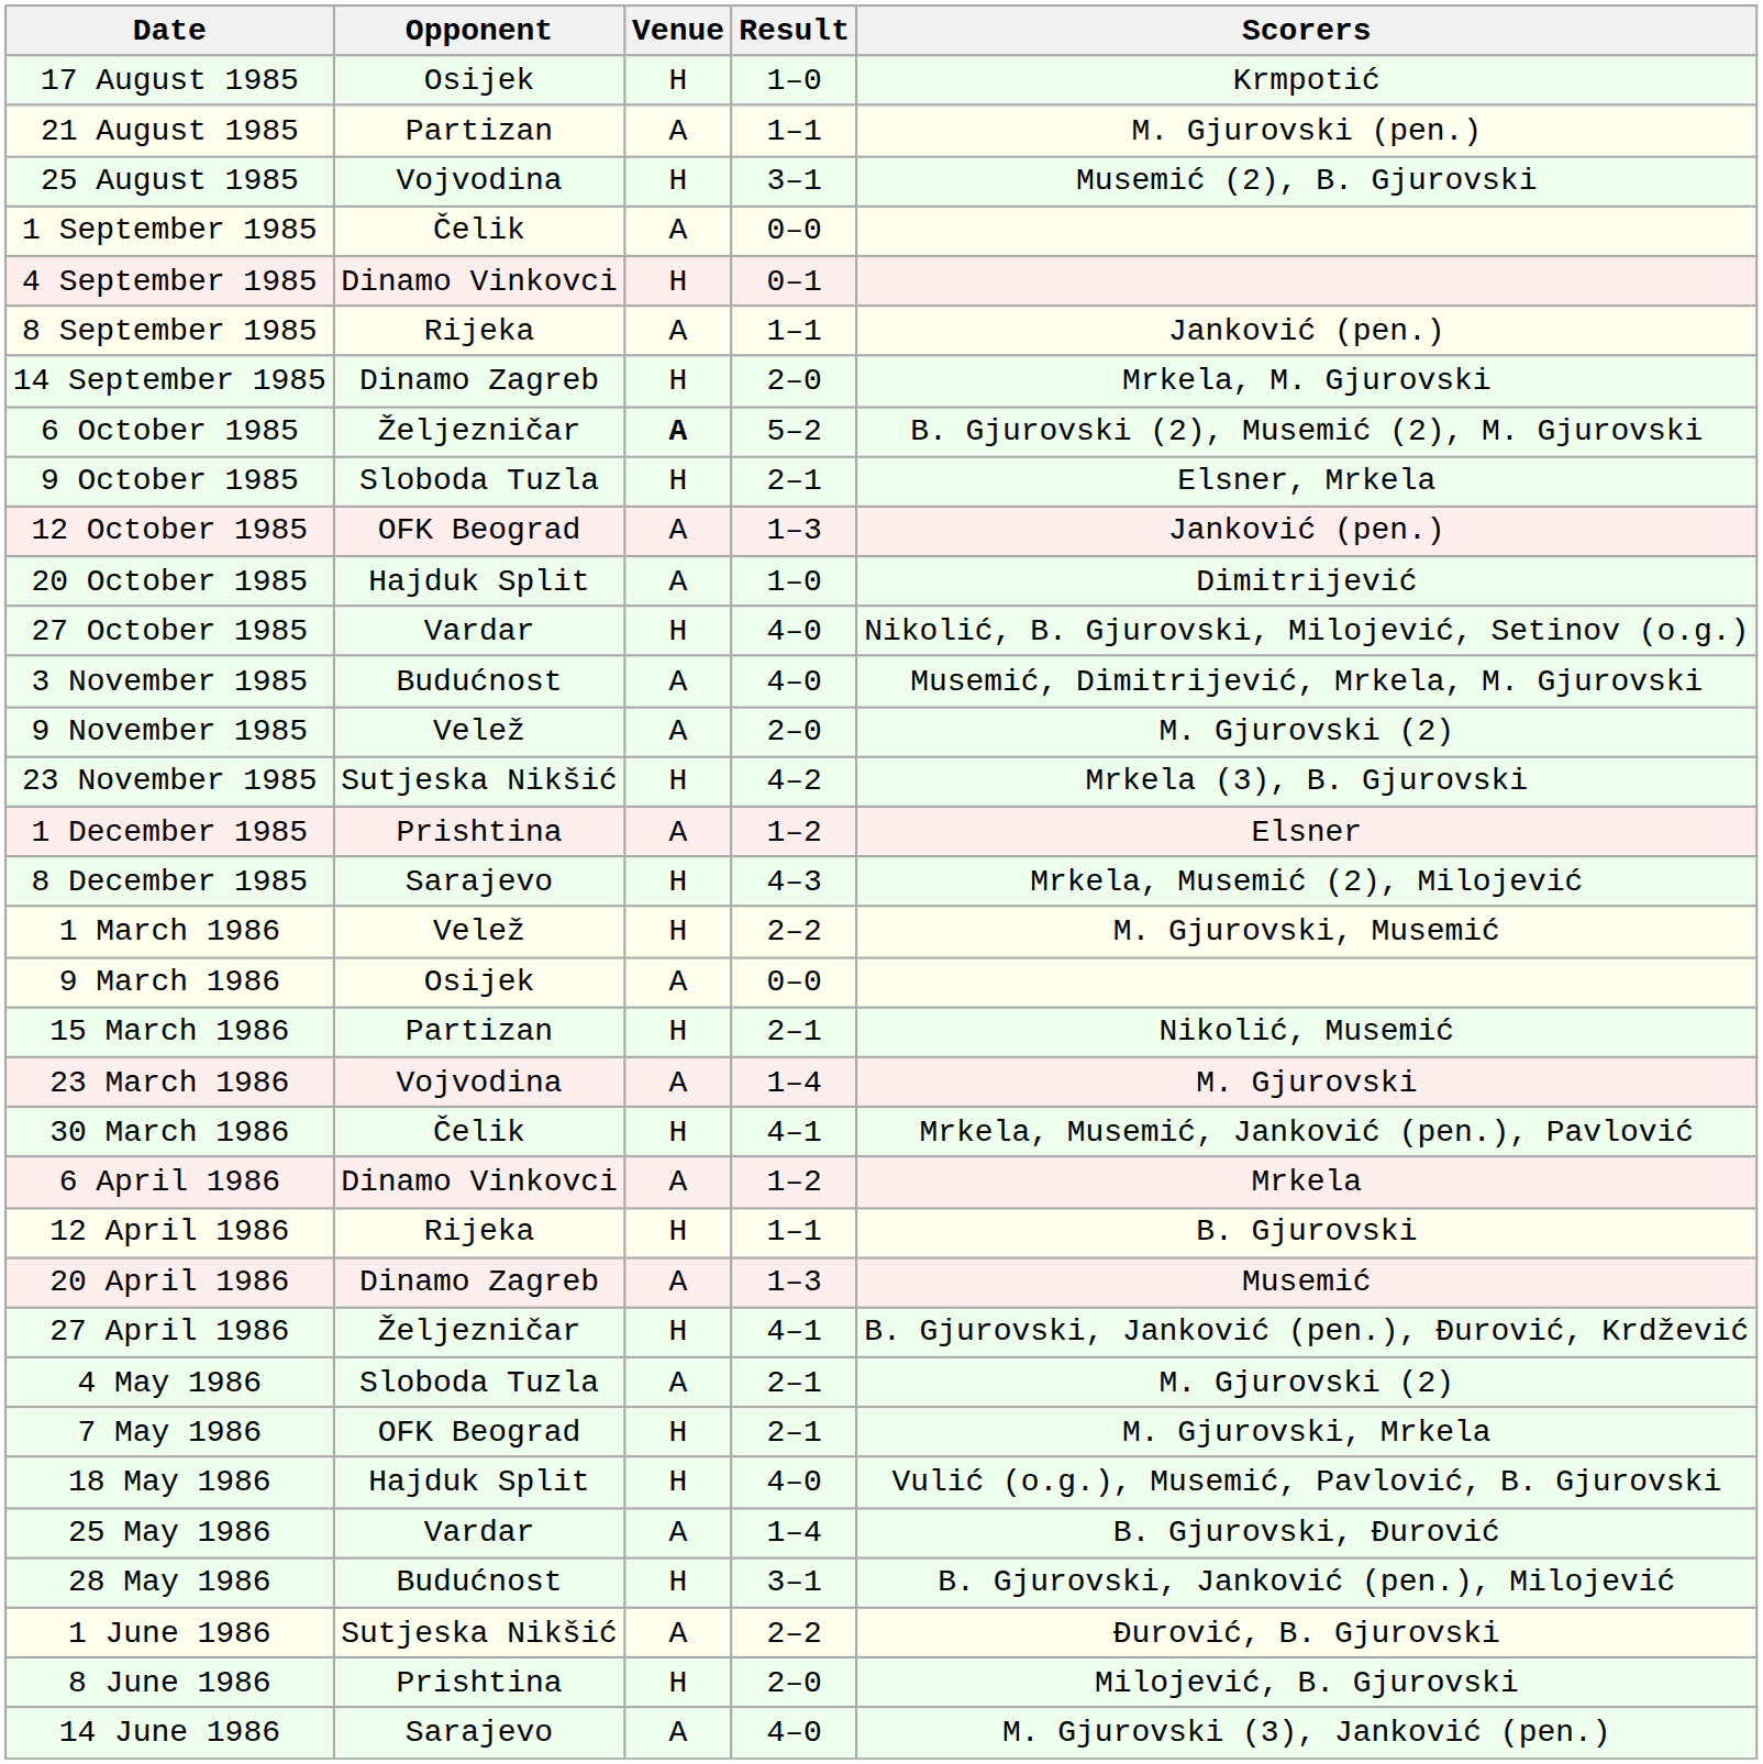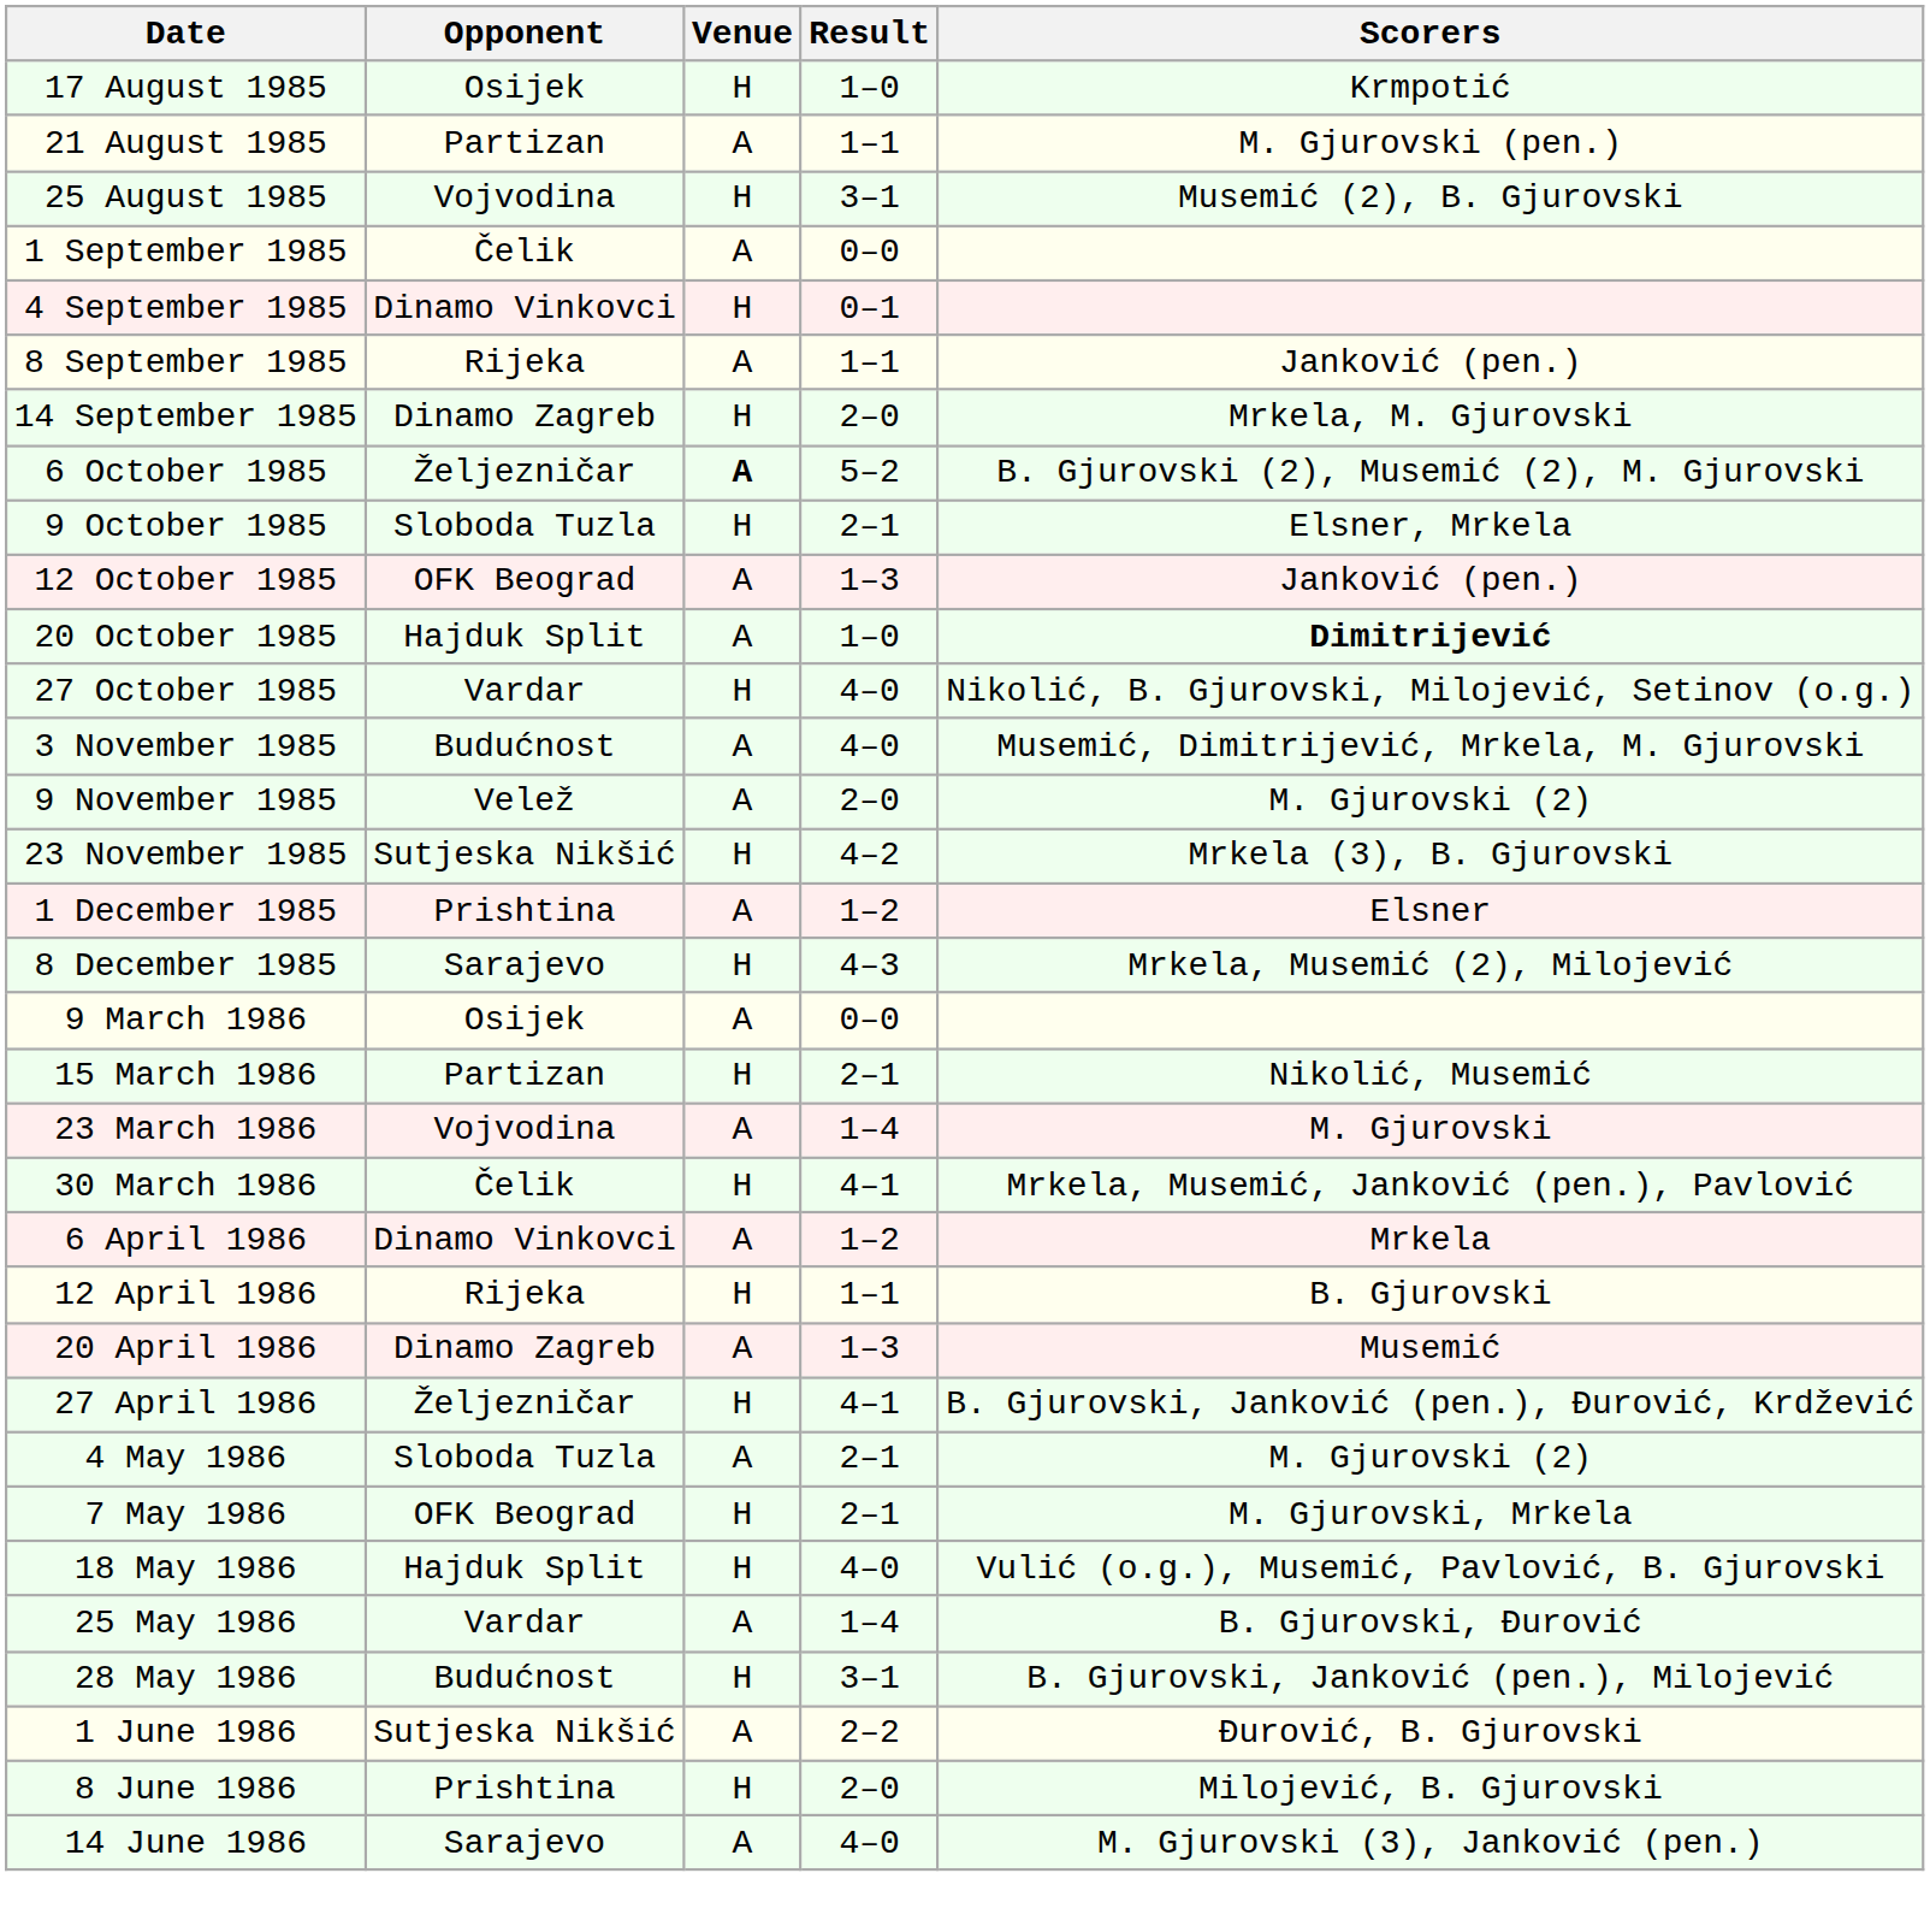 <table class="wikitable sortable" style="font-size:100%; text-align:center">
 <tr>
 <th>Date</th>
 <th>Opponent</th>
 <th>Venue</th>
 <th>Result</th>
 <th>Scorers</th>
 </tr>
 <tr bgcolor = "#EEFFEE">
 <td>17 August 1985</td>
 <td>Osijek</td>
 <td>H</td>
 <td>1–0</td>
 <td>Krmpotić</td>
 </tr>
 <tr bgcolor = "#FFFFEE">
 <td>21 August 1985</td>
 <td>Partizan</td>
 <td>A</td>
 <td>1–1</td>
 <td>M. Gjurovski (pen.)</td>
 </tr>
 <tr bgcolor = "#EEFFEE">
 <td>25 August 1985</td>
 <td>Vojvodina</td>
 <td>H</td>
 <td>3–1</td>
 <td>Musemić (2), B. Gjurovski</td>
 </tr>
 <tr bgcolor = "#FFFFEE">
 <td>1 September 1985</td>
 <td>Čelik</td>
 <td>A</td>
 <td>0–0</td>
 <td></td>
 </tr>
 <tr bgcolor = "#FFEEEE">
 <td>4 September 1985</td>
 <td>Dinamo Vinkovci</td>
 <td>H</td>
 <td>0–1</td>
 <td></td>
 </tr>
 <tr bgcolor = "#FFFFEE">
 <td>8 September 1985</td>
 <td>Rijeka</td>
 <td>A</td>
 <td>1–1</td>
 <td>Janković (pen.)</td>
 </tr>
 <tr bgcolor = "#EEFFEE">
 <td>14 September 1985</td>
 <td>Dinamo Zagreb</td>
 <td>H</td>
 <td>2–0</td>
 <td>Mrkela, M. Gjurovski</td>
 </tr>
 <tr bgcolor = "#EEFFEE">
 <td>6 October 1985</td>
 <td>Željezničar</td>
 <td><strong>A</strong></td>
 <td>5–2</td>
 <td>B. Gjurovski (2), Musemić (2), M. Gjurovski</td>
 </tr>
 <tr bgcolor = "#EEFFEE">
 <td>9 October 1985</td>
 <td>Sloboda Tuzla</td>
 <td>H</td>
 <td>2–1</td>
 <td>Elsner, Mrkela</td>
 </tr>
 <tr bgcolor = "#FFEEEE">
 <td>12 October 1985</td>
 <td>OFK Beograd</td>
 <td>A</td>
 <td>1–3</td>
 <td>Janković (pen.)</td>
 </tr>
 <tr bgcolor = "#EEFFEE">
 <td>20 October 1985</td>
 <td>Hajduk Split</td>
 <td>A</td>
 <td>1–0</td>
-<td>Dimitrijević</td>
+<td><strong>Dimitrijević</strong></td>
 </tr>
 <tr bgcolor = "#EEFFEE">
 <td>27 October 1985</td>
 <td>Vardar</td>
 <td>H</td>
 <td>4–0</td>
 <td>Nikolić, B. Gjurovski, Milojević, Setinov (o.g.)</td>
 </tr>
 <tr bgcolor = "#EEFFEE">
 <td>3 November 1985</td>
 <td>Budućnost</td>
 <td>A</td>
 <td>4–0</td>
 <td>Musemić, Dimitrijević, Mrkela, M. Gjurovski</td>
 </tr>
 <tr bgcolor = "#EEFFEE">
 <td>9 November 1985</td>
 <td>Velež</td>
 <td>A</td>
 <td>2–0</td>
 <td>M. Gjurovski (2)</td>
 </tr>
 <tr bgcolor = "#EEFFEE">
 <td>23 November 1985</td>
 <td>Sutjeska Nikšić</td>
 <td>H</td>
 <td>4–2</td>
 <td>Mrkela (3), B. Gjurovski</td>
 </tr>
 <tr bgcolor = "#FFEEEE">
 <td>1 December 1985</td>
 <td>Prishtina</td>
 <td>A</td>
 <td>1–2</td>
 <td>Elsner</td>
 </tr>
 <tr bgcolor = "#EEFFEE">
 <td>8 December 1985</td>
 <td>Sarajevo</td>
 <td>H</td>
 <td>4–3</td>
 <td>Mrkela, Musemić (2), Milojević</td>
-</tr>
-<tr bgcolor = "#FFFFEE">
-<td>1 March 1986</td>
-<td>Velež</td>
-<td>H</td>
-<td>2–2</td>
-<td>M. Gjurovski, Musemić</td>
 </tr>
 <tr bgcolor = "#FFFFEE">
 <td>9 March 1986</td>
 <td>Osijek</td>
 <td>A</td>
 <td>0–0</td>
 <td></td>
 </tr>
 <tr bgcolor = "#EEFFEE">
 <td>15 March 1986</td>
 <td>Partizan</td>
 <td>H</td>
 <td>2–1</td>
 <td>Nikolić, Musemić</td>
 </tr>
 <tr bgcolor = "#FFEEEE">
 <td>23 March 1986</td>
 <td>Vojvodina</td>
 <td>A</td>
 <td>1–4</td>
 <td>M. Gjurovski</td>
 </tr>
 <tr bgcolor = "#EEFFEE">
 <td>30 March 1986</td>
 <td>Čelik</td>
 <td>H</td>
 <td>4–1</td>
 <td>Mrkela, Musemić, Janković (pen.), Pavlović</td>
 </tr>
 <tr bgcolor = "#FFEEEE">
 <td>6 April 1986</td>
 <td>Dinamo Vinkovci</td>
 <td>A</td>
 <td>1–2</td>
 <td>Mrkela</td>
 </tr>
 <tr bgcolor = "#FFFFEE">
 <td>12 April 1986</td>
 <td>Rijeka</td>
 <td>H</td>
 <td>1–1</td>
 <td>B. Gjurovski</td>
 </tr>
 <tr bgcolor = "#FFEEEE">
 <td>20 April 1986</td>
 <td>Dinamo Zagreb</td>
 <td>A</td>
 <td>1–3</td>
 <td>Musemić</td>
 </tr>
 <tr bgcolor = "#EEFFEE">
 <td>27 April 1986</td>
 <td>Željezničar</td>
 <td>H</td>
 <td>4–1</td>
 <td>B. Gjurovski, Janković (pen.), Đurović, Krdžević</td>
 </tr>
 <tr bgcolor = "#EEFFEE">
 <td>4 May 1986</td>
 <td>Sloboda Tuzla</td>
 <td>A</td>
 <td>2–1</td>
 <td>M. Gjurovski (2)</td>
 </tr>
 <tr bgcolor = "#EEFFEE">
 <td>7 May 1986</td>
 <td>OFK Beograd</td>
 <td>H</td>
 <td>2–1</td>
 <td>M. Gjurovski, Mrkela</td>
 </tr>
 <tr bgcolor = "#EEFFEE">
 <td>18 May 1986</td>
 <td>Hajduk Split</td>
 <td>H</td>
 <td>4–0</td>
 <td>Vulić (o.g.), Musemić, Pavlović, B. Gjurovski</td>
 </tr>
 <tr bgcolor = "#EEFFEE">
 <td>25 May 1986</td>
 <td>Vardar</td>
 <td>A</td>
 <td>1–4</td>
 <td>B. Gjurovski, Đurović</td>
 </tr>
 <tr bgcolor = "#EEFFEE">
 <td>28 May 1986</td>
 <td>Budućnost</td>
 <td>H</td>
 <td>3–1</td>
 <td>B. Gjurovski, Janković (pen.), Milojević</td>
 </tr>
 <tr bgcolor = "#FFFFEE">
 <td>1 June 1986</td>
 <td>Sutjeska Nikšić</td>
 <td>A</td>
 <td>2–2</td>
 <td>Đurović, B. Gjurovski</td>
 </tr>
 <tr bgcolor = "#EEFFEE">
 <td>8 June 1986</td>
 <td>Prishtina</td>
 <td>H</td>
 <td>2–0</td>
 <td>Milojević, B. Gjurovski</td>
 </tr>
 <tr bgcolor = "#EEFFEE">
 <td>14 June 1986</td>
 <td>Sarajevo</td>
 <td>A</td>
 <td>4–0</td>
 <td>M. Gjurovski (3), Janković (pen.)</td>
 </tr>
 </table>
